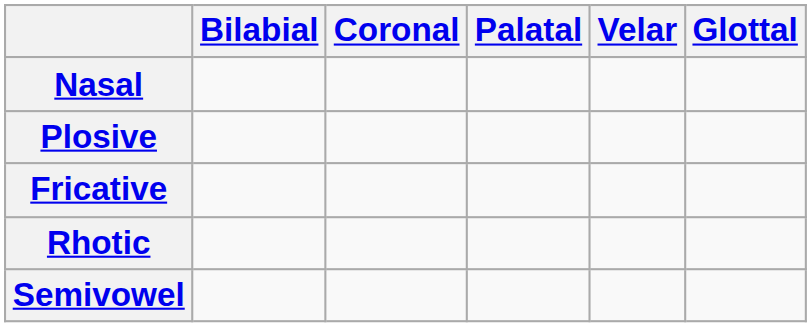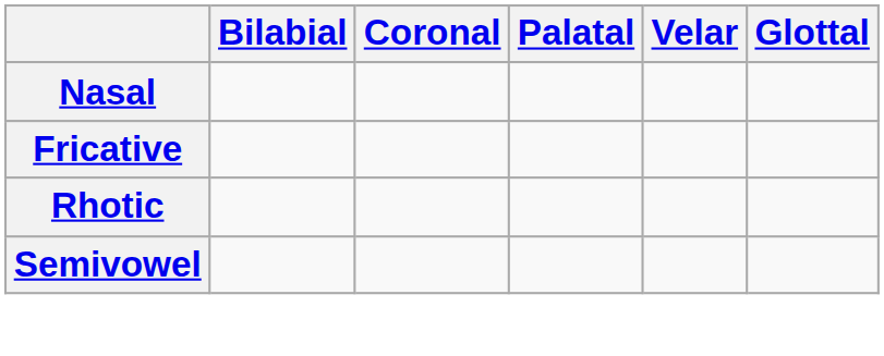 <table class="wikitable" style="text-align: center;">
 <tr>
 <th></th>
 <th><a href='#'>Bilabial</a></th>
 <th><a href='#'>Coronal</a> </th>
 <th><a href='#'>Palatal</a></th>
 <th><a href='#'>Velar</a></th>
 <th><a href='#'>Glottal</a></th>
 </tr>
 <tr>
 <th><a href='#'>Nasal</a></th>
-<td></td>
-<td></td>
-<td></td>
-<td></td>
-<td></td>
-</tr>
-<tr>
-<th><a href='#'>Plosive</a></th>
 <td></td>
 <td></td>
 <td></td>
 <td></td>
 <td></td>
 </tr>
 <tr>
 <th><a href='#'>Fricative</a></th>
 <td></td>
 <td></td>
 <td></td>
 <td></td>
 <td></td>
 </tr>
 <tr>
 <th><a href='#'>Rhotic</a></th>
 <td></td>
 <td></td>
 <td></td>
 <td></td>
 <td></td>
 </tr>
 <tr>
 <th><a href='#'>Semivowel</a></th>
 <td></td>
 <td></td>
 <td></td>
 <td></td>
 <td></td>
 </tr>
 </table>
